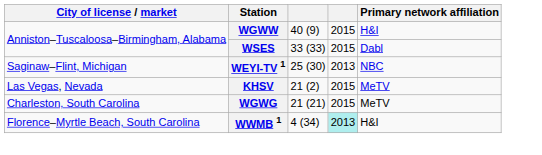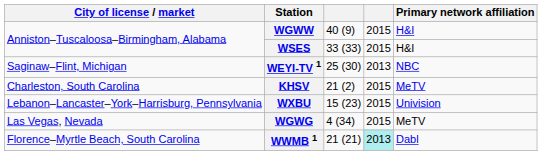 <table class="wikitable">
 <tr>
 <th><a href='#'>City of license</a> / <a href='#'>market</a></th>
 <th>Station</th>
 <th></th>
 <th></th>
 <th>Primary network affiliation</th>
 </tr>
 <tr>
 <td rowspan="2"><a href='#'>Anniston</a>–<a href='#'>Tuscaloosa</a>–<a href='#'>Birmingham, Alabama</a></td>
 <th><a href='#'>WGWW</a></th>
 <td>40 (9)</td>
 <td>2015</td>
 <td><a href='#'>H&I</a></td>
 </tr>
 <tr>
 <th><a href='#'>WSES</a></th>
 <td>33 (33)</td>
 <td>2015</td>
-<td><a href='#'>Dabl</a></td>
+<td>H&I</td>
 </tr>
 <tr>
 <td><a href='#'>Saginaw</a>–<a href='#'>Flint, Michigan</a></td>
 <th><a href='#'>WEYI-TV</a> <sup>1</sup></th>
 <td>25 (30)</td>
 <td>2013</td>
 <td><a href='#'>NBC</a></td>
 </tr>
 <tr>
-<td><a href='#'>Las Vegas</a>, <a href='#'>Nevada</a></td>
+<td><a href='#'>Charleston, South Carolina</a></td>
 <th><a href='#'>KHSV</a></th>
 <td>21 (2)</td>
 <td>2015</td>
 <td><a href='#'>MeTV</a></td>
 </tr>
 <tr>
-<td><a href='#'>Charleston, South Carolina</a></td>
+<td><a href='#'>Lebanon</a>–<a href='#'>Lancaster</a>–<a href='#'>York</a>–<a href='#'>Harrisburg, Pennsylvania</a></td>
+<th><a href='#'>WXBU</a></th>
+<td>15 (23)</td>
+<td>2015</td>
+<td><a href='#'>Univision</a></td>
+</tr>
+<tr>
+<td><a href='#'>Las Vegas</a>, <a href='#'>Nevada</a></td>
 <th><a href='#'>WGWG</a></th>
-<td>21 (21)</td>
+<td>4 (34)</td>
 <td>2015</td>
 <td>MeTV</td>
 </tr>
 <tr>
 <td><a href='#'>Florence</a>–<a href='#'>Myrtle Beach, South Carolina</a></td>
 <th><a href='#'>WWMB</a> <sup>1</sup></th>
-<td>4 (34)</td>
+<td>21 (21)</td>
 <td style="background: paleturquoise;">2013</td>
-<td>H&I</td>
+<td><a href='#'>Dabl</a></td>
 </tr>
 </table>
